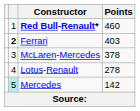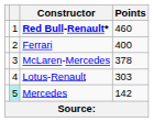 <table class="wikitable" style="font-size: 85%;">
 <tr>
 <th></th>
 <th></th>
 <th>Constructor</th>
 <th>Points</th>
 </tr>
 <tr>
 <td align="left"></td>
 <td align="center">1</td>
 <td> <strong><a href='#'>Red Bull</a>-<a href='#'>Renault</a>*</strong></td>
 <td align="left">460</td>
 </tr>
 <tr>
 <td align="left"></td>
-<td align="center"><strong>2</strong></td>
+<td align="center">2</td>
 <td> <a href='#'>Ferrari</a></td>
-<td align="left">403</td>
+<td align="left">400</td>
 </tr>
 <tr>
 <td align="left"></td>
 <td align="center">3</td>
 <td> <a href='#'>McLaren</a>-<a href='#'>Mercedes</a></td>
 <td align="left">378</td>
 </tr>
 <tr>
 <td align="left"></td>
 <td align="center">4</td>
 <td> <a href='#'>Lotus</a>-<a href='#'>Renault</a></td>
-<td align="left">278</td>
+<td align="left">303</td>
 </tr>
 <tr>
 <td align="left"></td>
 <td align="center" style="background: paleturquoise;">5</td>
 <td> <a href='#'>Mercedes</a></td>
 <td align="left">142</td>
 </tr>
 <tr>
 <th colspan=4>Source:</th>
 </tr>
 </table>
